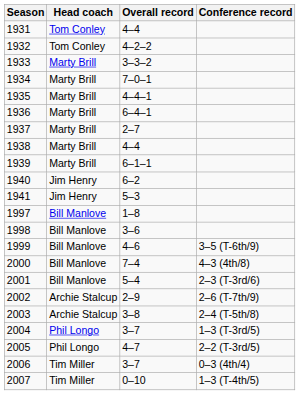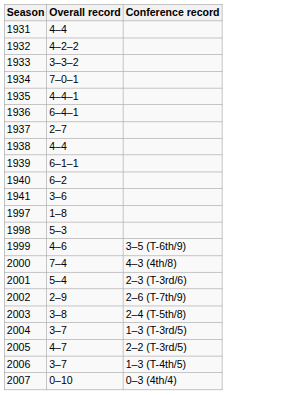 <table class="wikitable">
 <tr>
 <th>Season</th>
-<th>Head coach</th>
 <th>Overall record</th>
 <th>Conference record</th>
 </tr>
 <tr>
 <td>1931</td>
-<td><a href='#'>Tom Conley</a></td>
 <td>4–4</td>
 <td></td>
 </tr>
 <tr>
 <td>1932</td>
-<td>Tom Conley</td>
 <td>4–2–2</td>
 <td></td>
 </tr>
 <tr>
 <td>1933</td>
-<td><a href='#'>Marty Brill</a></td>
 <td>3–3–2</td>
 <td></td>
 </tr>
 <tr>
 <td>1934</td>
-<td>Marty Brill</td>
 <td>7–0–1</td>
 <td></td>
 </tr>
 <tr>
 <td>1935</td>
-<td>Marty Brill</td>
 <td>4–4–1</td>
 <td></td>
 </tr>
 <tr>
 <td>1936</td>
-<td>Marty Brill</td>
 <td>6–4–1</td>
 <td></td>
 </tr>
 <tr>
 <td>1937</td>
-<td>Marty Brill</td>
 <td>2–7</td>
 <td></td>
 </tr>
 <tr>
 <td>1938</td>
-<td>Marty Brill</td>
 <td>4–4</td>
 <td></td>
 </tr>
 <tr>
 <td>1939</td>
-<td>Marty Brill</td>
 <td>6–1–1</td>
 <td></td>
 </tr>
 <tr>
 <td>1940</td>
-<td>Jim Henry</td>
 <td>6–2</td>
 <td></td>
 </tr>
 <tr>
 <td>1941</td>
-<td>Jim Henry</td>
-<td>5–3</td>
+<td>3–6</td>
 <td></td>
 </tr>
 <tr>
 <td>1997</td>
-<td><a href='#'>Bill Manlove</a></td>
 <td>1–8</td>
 <td></td>
 </tr>
 <tr>
 <td>1998</td>
-<td>Bill Manlove</td>
-<td>3–6</td>
+<td>5–3</td>
 <td></td>
 </tr>
 <tr>
 <td>1999</td>
-<td>Bill Manlove</td>
 <td>4–6</td>
 <td>3–5 (T-6th/9)</td>
 </tr>
 <tr>
 <td>2000</td>
-<td>Bill Manlove</td>
 <td>7–4</td>
 <td>4–3 (4th/8)</td>
 </tr>
 <tr>
 <td>2001</td>
-<td>Bill Manlove</td>
 <td>5–4</td>
 <td>2–3 (T-3rd/6)</td>
 </tr>
 <tr>
 <td>2002</td>
-<td>Archie Stalcup</td>
 <td>2–9</td>
 <td>2–6 (T-7th/9)</td>
 </tr>
 <tr>
 <td>2003</td>
-<td>Archie Stalcup</td>
 <td>3–8</td>
 <td>2–4 (T-5th/8)</td>
 </tr>
 <tr>
 <td>2004</td>
-<td><a href='#'>Phil Longo</a></td>
 <td>3–7</td>
 <td>1–3 (T-3rd/5)</td>
 </tr>
 <tr>
 <td>2005</td>
-<td>Phil Longo</td>
 <td>4–7</td>
 <td>2–2 (T-3rd/5)</td>
 </tr>
 <tr>
 <td>2006</td>
-<td>Tim Miller</td>
 <td>3–7</td>
-<td>0–3 (4th/4)</td>
+<td>1–3 (T-4th/5)</td>
 </tr>
 <tr>
 <td>2007</td>
-<td>Tim Miller</td>
 <td>0–10</td>
-<td>1–3 (T-4th/5)</td>
+<td>0–3 (4th/4)</td>
 </tr>
 </table>
